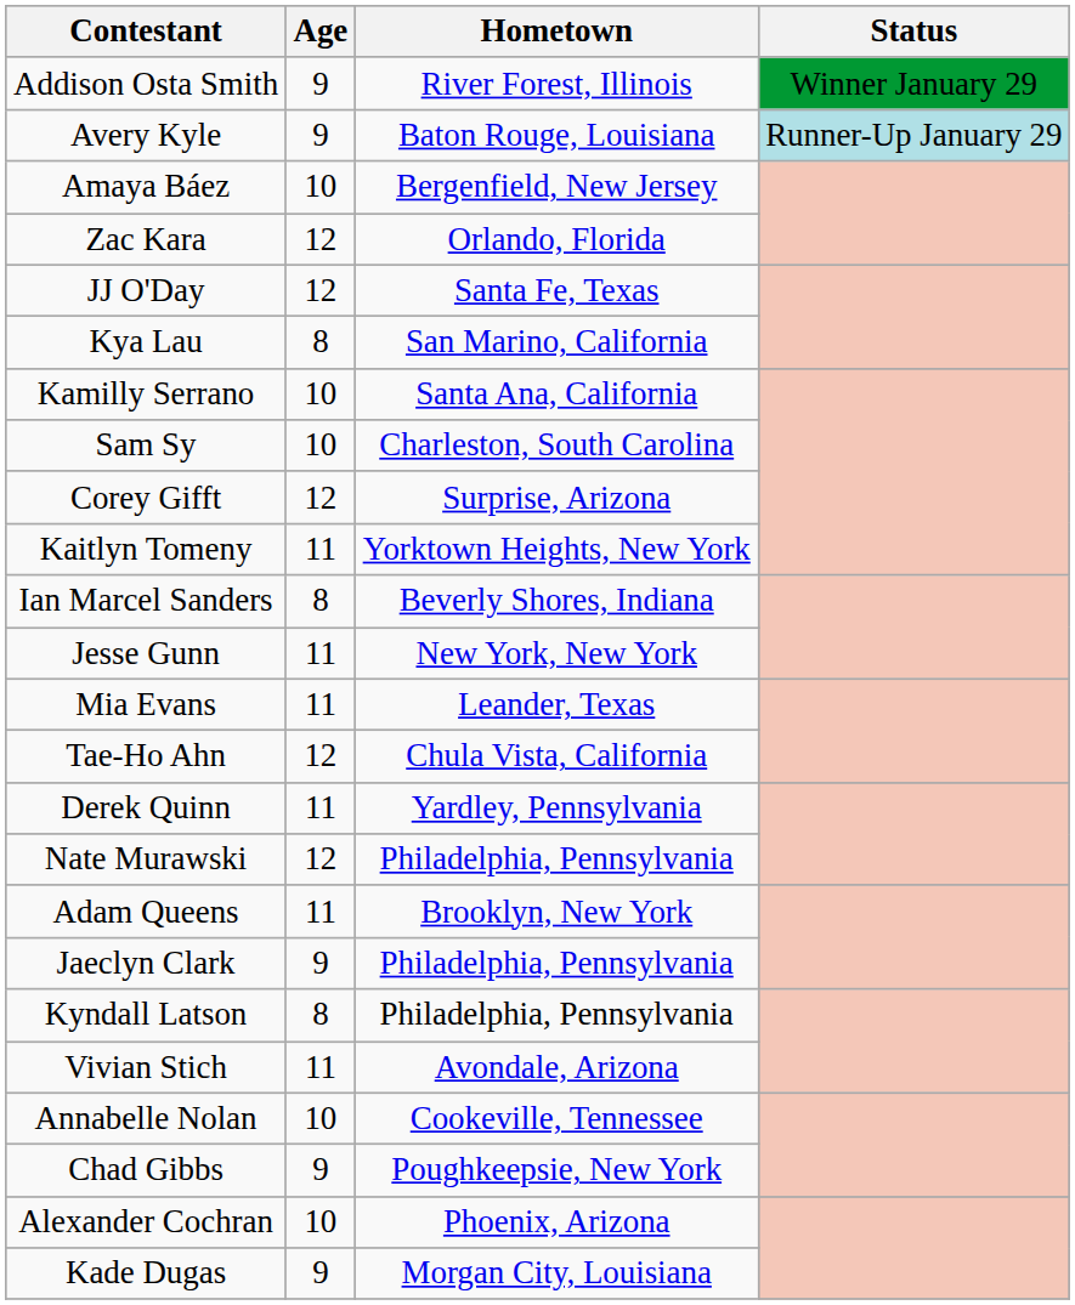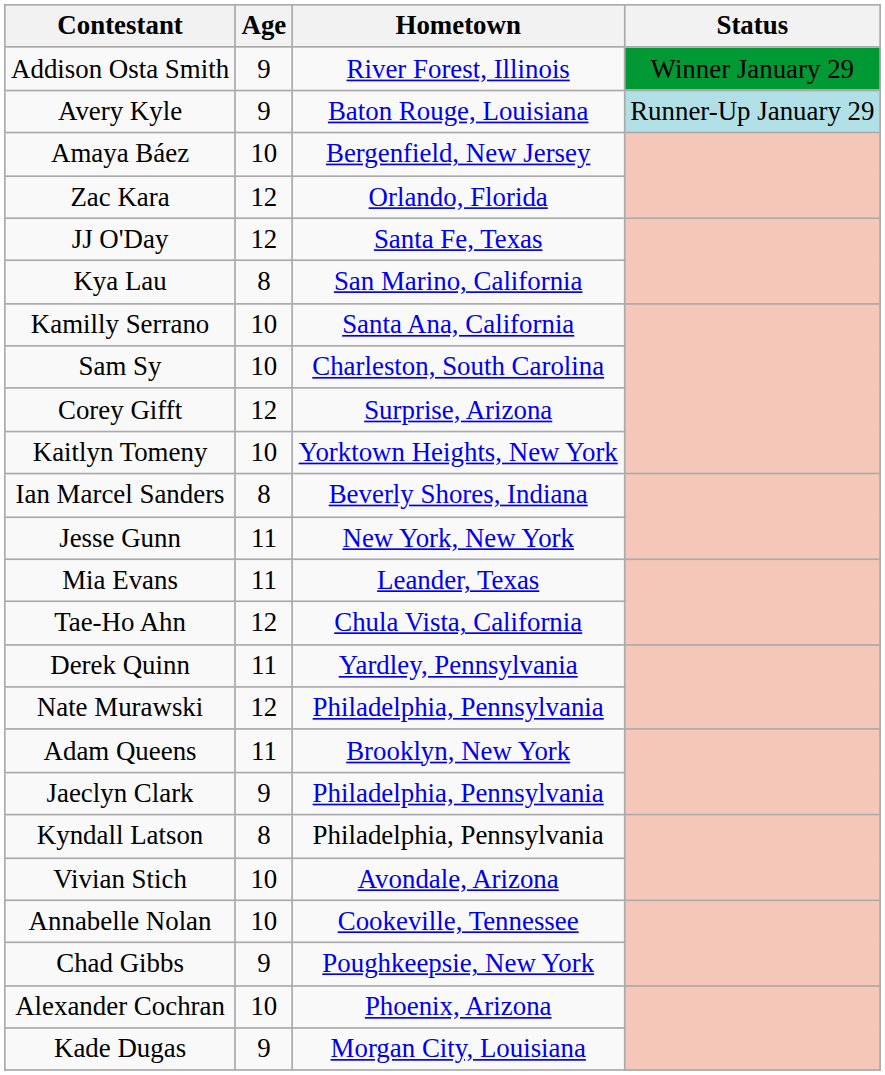 <table class="wikitable sortable" style="text-align:center; ">
 <tr>
 <th>Contestant</th>
 <th>Age</th>
 <th>Hometown</th>
 <th>Status</th>
 </tr>
 <tr>
 <td>Addison Osta Smith</td>
 <td>9</td>
 <td><a href='#'>River Forest, Illinois</a></td>
 <td style="background:#093;"><span>Winner January 29</span></td>
 </tr>
 <tr>
 <td>Avery Kyle</td>
 <td>9</td>
 <td><a href='#'>Baton Rouge, Louisiana</a></td>
 <td style="background:#B0E0E6;">Runner-Up January 29</td>
 </tr>
 <tr>
 <td>Amaya Báez</td>
 <td>10</td>
 <td><a href='#'>Bergenfield, New Jersey</a></td>
 <td style="background:#f4c7b8; text-align:center;" rowspan="2"></td>
 </tr>
 <tr>
 <td>Zac Kara</td>
 <td>12</td>
 <td><a href='#'>Orlando, Florida</a></td>
 </tr>
 <tr>
 <td>JJ O'Day</td>
 <td>12</td>
 <td><a href='#'>Santa Fe, Texas</a></td>
 <td style="background:#f4c7b8; text-align:center;" rowspan="2"></td>
 </tr>
 <tr>
 <td>Kya Lau</td>
 <td>8</td>
 <td><a href='#'>San Marino, California</a></td>
 </tr>
 <tr>
 <td>Kamilly Serrano</td>
 <td>10</td>
 <td><a href='#'>Santa Ana, California</a></td>
 <td style="background:#f4c7b8; text-align:center;" rowspan="4"></td>
 </tr>
 <tr>
 <td>Sam Sy</td>
 <td>10</td>
 <td><a href='#'>Charleston, South Carolina</a></td>
 </tr>
 <tr>
 <td>Corey Gifft</td>
 <td>12</td>
 <td><a href='#'>Surprise, Arizona</a></td>
 </tr>
 <tr>
 <td>Kaitlyn Tomeny</td>
-<td>11</td>
+<td>10</td>
 <td><a href='#'>Yorktown Heights, New York</a></td>
 </tr>
 <tr>
 <td>Ian Marcel Sanders</td>
 <td>8</td>
 <td><a href='#'>Beverly Shores, Indiana</a></td>
 <td style="background:#f4c7b8; text-align:center;" rowspan="2"></td>
 </tr>
 <tr>
 <td>Jesse Gunn</td>
 <td>11</td>
 <td><a href='#'>New York, New York</a></td>
 </tr>
 <tr>
 <td>Mia Evans</td>
 <td>11</td>
 <td><a href='#'>Leander, Texas</a></td>
 <td style="background:#f4c7b8; text-align:center;" rowspan="2"></td>
 </tr>
 <tr>
 <td>Tae-Ho Ahn</td>
 <td>12</td>
 <td><a href='#'>Chula Vista, California</a></td>
 </tr>
 <tr>
 <td>Derek Quinn</td>
 <td>11</td>
 <td><a href='#'>Yardley, Pennsylvania</a></td>
 <td style="background:#f4c7b8; text-align:center;" rowspan="2"></td>
 </tr>
 <tr>
 <td>Nate Murawski</td>
 <td>12</td>
 <td><a href='#'>Philadelphia, Pennsylvania</a></td>
 </tr>
 <tr>
 <td>Adam Queens</td>
 <td>11</td>
 <td><a href='#'>Brooklyn, New York</a></td>
 <td style="background:#f4c7b8; text-align:center;" rowspan="2"></td>
 </tr>
 <tr>
 <td>Jaeclyn Clark</td>
 <td>9</td>
 <td><a href='#'>Philadelphia, Pennsylvania</a></td>
 </tr>
 <tr>
 <td>Kyndall Latson</td>
 <td>8</td>
 <td>Philadelphia, Pennsylvania</td>
 <td style="background:#f4c7b8; text-align:center;" rowspan="2"></td>
 </tr>
 <tr>
 <td>Vivian Stich</td>
-<td>11</td>
+<td>10</td>
 <td><a href='#'>Avondale, Arizona</a></td>
 </tr>
 <tr>
 <td>Annabelle Nolan</td>
 <td>10</td>
 <td><a href='#'>Cookeville, Tennessee</a></td>
 <td style="background:#f4c7b8; text-align:center;" rowspan="2"></td>
 </tr>
 <tr>
 <td>Chad Gibbs</td>
 <td>9</td>
 <td><a href='#'>Poughkeepsie, New York</a></td>
 </tr>
 <tr>
 <td>Alexander Cochran</td>
 <td>10</td>
 <td><a href='#'>Phoenix, Arizona</a></td>
 <td style="background:#f4c7b8; text-align:center;" rowspan="2"></td>
 </tr>
 <tr>
 <td>Kade Dugas</td>
 <td>9</td>
 <td><a href='#'>Morgan City, Louisiana</a></td>
 </tr>
 </table>
